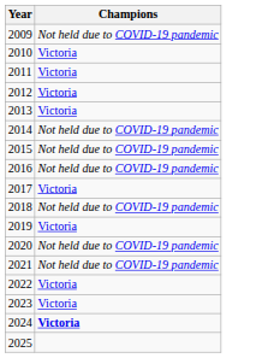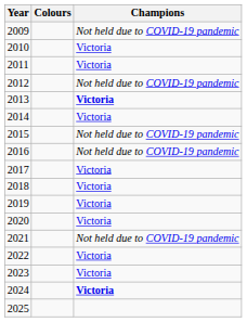 <table class="wikitable">
 <tr>
 <th>Year</th>
+<th>Colours</th>
 <th>Champions</th>
 </tr>
 <tr>
 <td>2009</td>
+<td></td>
 <td><em>Not held due to <a href='#'>COVID-19 pandemic</a></em></td>
 </tr>
 <tr>
 <td>2010</td>
+<td></td>
 <td><a href='#'>Victoria</a></td>
 </tr>
 <tr>
 <td>2011</td>
+<td></td>
 <td><a href='#'>Victoria</a></td>
 </tr>
 <tr>
 <td>2012</td>
+<td></td>
+<td><em>Not held due to <a href='#'>COVID-19 pandemic</a></em></td>
+</tr>
+<tr>
+<td>2013</td>
+<td></td>
+<td><strong><a href='#'>Victoria</a></strong></td>
+</tr>
+<tr>
+<td>2014</td>
+<td></td>
 <td><a href='#'>Victoria</a></td>
 </tr>
 <tr>
-<td>2013</td>
-<td><a href='#'>Victoria</a></td>
-</tr>
-<tr>
-<td>2014</td>
-<td><em>Not held due to <a href='#'>COVID-19 pandemic</a></em></td>
-</tr>
-<tr>
 <td>2015</td>
+<td></td>
 <td><em>Not held due to <a href='#'>COVID-19 pandemic</a></em></td>
 </tr>
 <tr>
 <td>2016</td>
+<td></td>
 <td><em>Not held due to <a href='#'>COVID-19 pandemic</a></em></td>
 </tr>
 <tr>
 <td>2017</td>
+<td></td>
 <td><a href='#'>Victoria</a></td>
 </tr>
 <tr>
 <td>2018</td>
-<td><em>Not held due to <a href='#'>COVID-19 pandemic</a></em></td>
+<td></td>
+<td><a href='#'>Victoria</a></td>
 </tr>
 <tr>
 <td>2019</td>
+<td></td>
 <td><a href='#'>Victoria</a></td>
 </tr>
 <tr>
 <td>2020</td>
-<td><em>Not held due to <a href='#'>COVID-19 pandemic</a></em></td>
+<td></td>
+<td><a href='#'>Victoria</a></td>
 </tr>
 <tr>
 <td>2021</td>
+<td></td>
 <td><em>Not held due to <a href='#'>COVID-19 pandemic</a></em></td>
 </tr>
 <tr>
 <td>2022</td>
+<td></td>
 <td><a href='#'>Victoria</a></td>
 </tr>
 <tr>
 <td>2023</td>
+<td></td>
 <td><a href='#'>Victoria</a></td>
 </tr>
 <tr>
 <td>2024</td>
+<td></td>
 <td><a href='#'><strong>Victoria</strong></a></td>
 </tr>
 <tr>
 <td>2025</td>
 <td></td>
+<td></td>
 </tr>
 </table>
